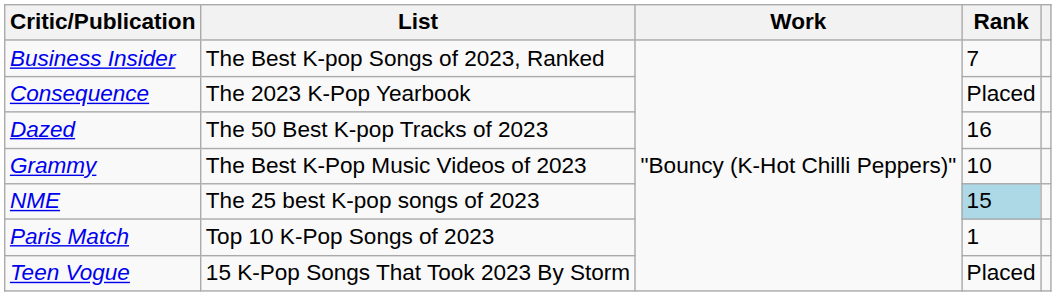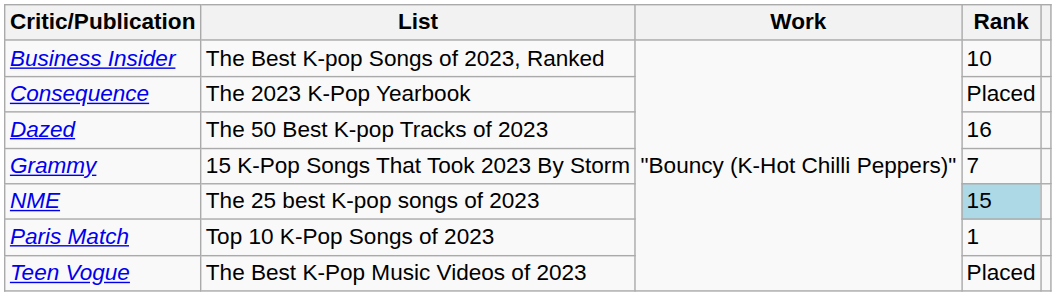 <table class="wikitable sortable">
 <tr>
 <th>Critic/Publication</th>
 <th>List</th>
 <th>Work</th>
 <th>Rank</th>
 <th class="unsortable"></th>
 </tr>
 <tr>
 <td><em><a href='#'>Business Insider</a></em></td>
 <td>The Best K-pop Songs of 2023, Ranked</td>
 <td rowspan="7">"Bouncy (K-Hot Chilli Peppers)"</td>
-<td>7</td>
+<td>10</td>
 <td></td>
 </tr>
 <tr>
 <td><em><a href='#'>Consequence</a></em></td>
 <td>The 2023 K-Pop Yearbook</td>
 <td>Placed</td>
 <td></td>
 </tr>
 <tr>
 <td><em><a href='#'>Dazed</a></em></td>
 <td>The 50 Best K-pop Tracks of 2023</td>
 <td>16</td>
 <td></td>
 </tr>
 <tr>
 <td><em><a href='#'>Grammy</a></em></td>
-<td>The Best K-Pop Music Videos of 2023</td>
-<td>10</td>
+<td>15 K-Pop Songs That Took 2023 By Storm</td>
+<td>7</td>
 <td></td>
 </tr>
 <tr>
 <td><em><a href='#'>NME</a></em></td>
 <td>The 25 best K-pop songs of 2023</td>
 <td style="background: lightblue;">15</td>
 <td></td>
 </tr>
 <tr>
 <td><em><a href='#'>Paris Match</a></em></td>
 <td>Top 10 K-Pop Songs of 2023</td>
 <td>1</td>
 <td></td>
 </tr>
 <tr>
 <td><em><a href='#'>Teen Vogue</a></em></td>
-<td>15 K-Pop Songs That Took 2023 By Storm</td>
+<td>The Best K-Pop Music Videos of 2023</td>
 <td>Placed</td>
 <td></td>
 </tr>
 </table>
